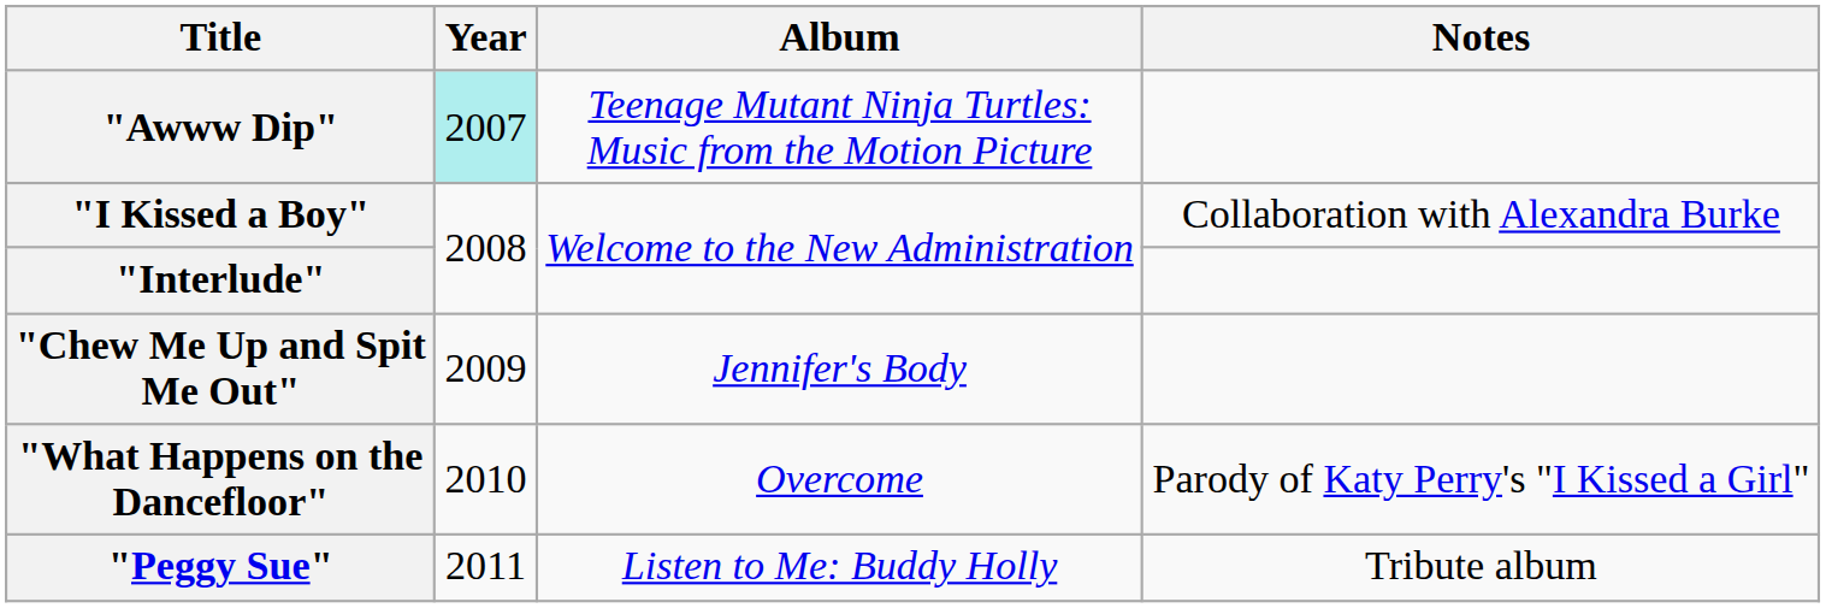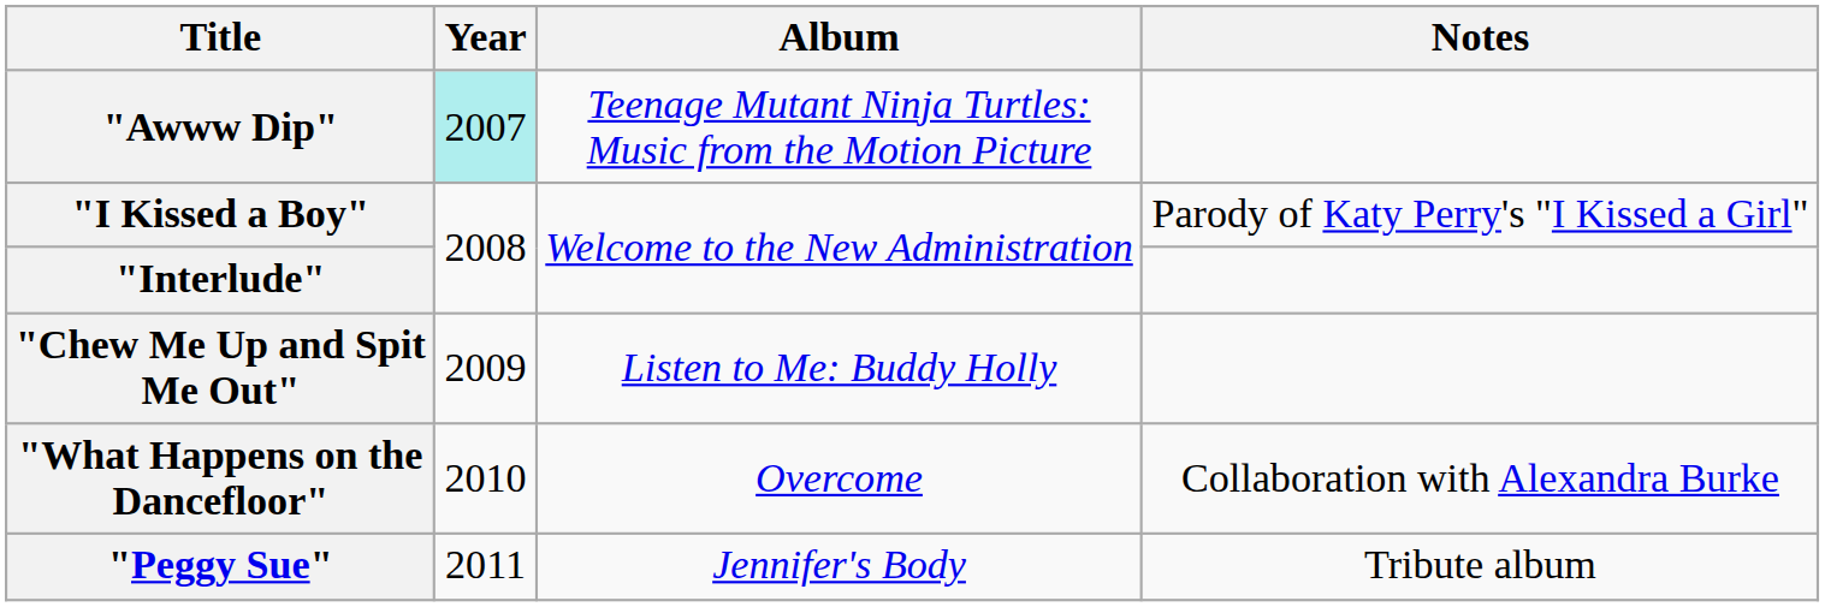 <table class="wikitable plainrowheaders" style="text-align:center;">
 <tr>
 <th scope="col" style="width:10em;">Title</th>
 <th scope="col">Year</th>
 <th scope="col">Album</th>
 <th scope="col">Notes</th>
 </tr>
 <tr>
 <th scope="row">"Awww Dip"</th>
 <td style="background: paleturquoise;">2007</td>
 <td><em><a href='#'>Teenage Mutant Ninja Turtles:<br>Music from the Motion Picture</a></em></td>
 <td></td>
 </tr>
 <tr>
 <th scope="row">"I Kissed a Boy"</th>
 <td rowspan="2">2008</td>
 <td rowspan="2"><em><a href='#'>Welcome to the New Administration</a></em></td>
-<td>Collaboration with <a href='#'>Alexandra Burke</a></td>
+<td>Parody of <a href='#'>Katy Perry</a>'s "<a href='#'>I Kissed a Girl</a>"</td>
 </tr>
 <tr>
 <th scope="row">"Interlude"</th>
 <td></td>
 </tr>
 <tr>
 <th scope="row">"Chew Me Up and Spit Me Out"</th>
 <td>2009</td>
-<td><em><a href='#'>Jennifer's Body</a></em></td>
+<td><em><a href='#'>Listen to Me: Buddy Holly</a></em></td>
 <td></td>
 </tr>
 <tr>
 <th scope="row">"What Happens on the Dancefloor"</th>
 <td>2010</td>
 <td><em><a href='#'>Overcome</a></em></td>
-<td>Parody of <a href='#'>Katy Perry</a>'s "<a href='#'>I Kissed a Girl</a>"</td>
+<td>Collaboration with <a href='#'>Alexandra Burke</a></td>
 </tr>
 <tr>
 <th scope="row">"<a href='#'>Peggy Sue</a>"</th>
 <td>2011</td>
-<td><em><a href='#'>Listen to Me: Buddy Holly</a></em></td>
+<td><em><a href='#'>Jennifer's Body</a></em></td>
 <td>Tribute album</td>
 </tr>
 </table>
